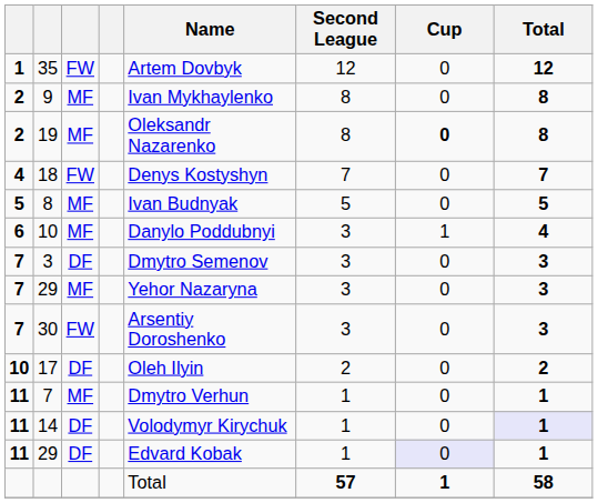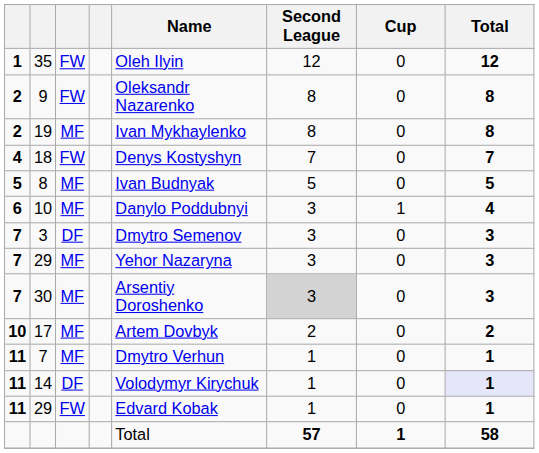 <table class="wikitable" style="text-align:center">
 <tr>
 <th width=15></th>
 <th width=15></th>
 <th width=15></th>
 <th width=15></th>
 <th width=145>Name</th>
 <th width=80><strong>Second League</strong></th>
 <th width=80><strong>Cup</strong></th>
 <th width=80>Total</th>
 </tr>
 <tr>
 <td><strong>1</strong></td>
 <td>35</td>
 <td><a href='#'>FW</a></td>
 <td></td>
-<td align=left><a href='#'>Artem Dovbyk</a></td>
+<td align=left><a href='#'>Oleh Ilyin</a></td>
 <td>12</td>
 <td>0</td>
 <td><strong>12</strong></td>
 </tr>
 <tr>
 <td><strong>2</strong></td>
 <td>9</td>
-<td><a href='#'>MF</a></td>
+<td><a href='#'>FW</a></td>
 <td></td>
-<td align=left><a href='#'>Ivan Mykhaylenko</a></td>
+<td align=left><a href='#'>Oleksandr Nazarenko</a></td>
 <td>8</td>
 <td>0</td>
 <td><strong>8</strong></td>
 </tr>
 <tr>
 <td><strong>2</strong></td>
 <td>19</td>
 <td><a href='#'>MF</a></td>
 <td></td>
-<td align=left><a href='#'>Oleksandr Nazarenko</a></td>
+<td align=left><a href='#'>Ivan Mykhaylenko</a></td>
 <td>8</td>
-<td><strong>0</strong></td>
+<td>0</td>
 <td><strong>8</strong></td>
 </tr>
 <tr>
 <td><strong>4</strong></td>
 <td>18</td>
 <td><a href='#'>FW</a></td>
 <td></td>
 <td align=left><a href='#'>Denys Kostyshyn</a></td>
 <td>7</td>
 <td>0</td>
 <td><strong>7</strong></td>
 </tr>
 <tr>
 <td><strong>5</strong></td>
 <td>8</td>
 <td><a href='#'>MF</a></td>
 <td></td>
 <td align=left><a href='#'>Ivan Budnyak</a></td>
 <td>5</td>
 <td>0</td>
 <td><strong>5</strong></td>
 </tr>
 <tr>
 <td><strong>6</strong></td>
 <td>10</td>
 <td><a href='#'>MF</a></td>
 <td></td>
 <td align=left><a href='#'>Danylo Poddubnyi</a></td>
 <td>3</td>
 <td>1</td>
 <td><strong>4</strong></td>
 </tr>
 <tr>
 <td><strong>7</strong></td>
 <td>3</td>
 <td><a href='#'>DF</a></td>
 <td></td>
 <td align=left><a href='#'>Dmytro Semenov</a></td>
 <td>3</td>
 <td>0</td>
 <td><strong>3</strong></td>
 </tr>
 <tr>
 <td><strong>7</strong></td>
 <td>29</td>
 <td><a href='#'>MF</a></td>
 <td></td>
 <td align=left><a href='#'>Yehor Nazaryna</a></td>
 <td>3</td>
 <td>0</td>
 <td><strong>3</strong></td>
 </tr>
 <tr>
 <td><strong>7</strong></td>
 <td>30</td>
-<td><a href='#'>FW</a></td>
+<td><a href='#'>MF</a></td>
 <td></td>
 <td align=left><a href='#'>Arsentiy Doroshenko</a></td>
-<td>3</td>
+<td style="background: lightgrey;">3</td>
 <td>0</td>
 <td><strong>3</strong></td>
 </tr>
 <tr>
 <td><strong>10</strong></td>
 <td>17</td>
-<td><a href='#'>DF</a></td>
+<td><a href='#'>MF</a></td>
 <td></td>
-<td align=left><a href='#'>Oleh Ilyin</a></td>
+<td align=left><a href='#'>Artem Dovbyk</a></td>
 <td>2</td>
 <td>0</td>
 <td><strong>2</strong></td>
 </tr>
 <tr>
 <td><strong>11</strong></td>
 <td>7</td>
 <td><a href='#'>MF</a></td>
 <td></td>
 <td align=left><a href='#'>Dmytro Verhun</a></td>
 <td>1</td>
 <td>0</td>
 <td><strong>1</strong></td>
 </tr>
 <tr>
 <td><strong>11</strong></td>
 <td>14</td>
 <td><a href='#'>DF</a></td>
 <td></td>
 <td align=left><a href='#'>Volodymyr Kirychuk</a></td>
 <td>1</td>
 <td>0</td>
 <td style="background: lavender;"><strong>1</strong></td>
 </tr>
 <tr>
 <td><strong>11</strong></td>
 <td>29</td>
-<td><a href='#'>DF</a></td>
+<td><a href='#'>FW</a></td>
 <td></td>
 <td align=left><a href='#'>Edvard Kobak</a></td>
 <td>1</td>
-<td style="background: lavender;">0</td>
+<td>0</td>
 <td><strong>1</strong></td>
 </tr>
 <tr>
 <td></td>
 <td></td>
 <td></td>
 <td></td>
 <td align=left>Total</td>
 <td><strong>57</strong></td>
 <td><strong>1</strong></td>
 <td><strong>58</strong></td>
 </tr>
 <tr>
 </tr>
 </table>
